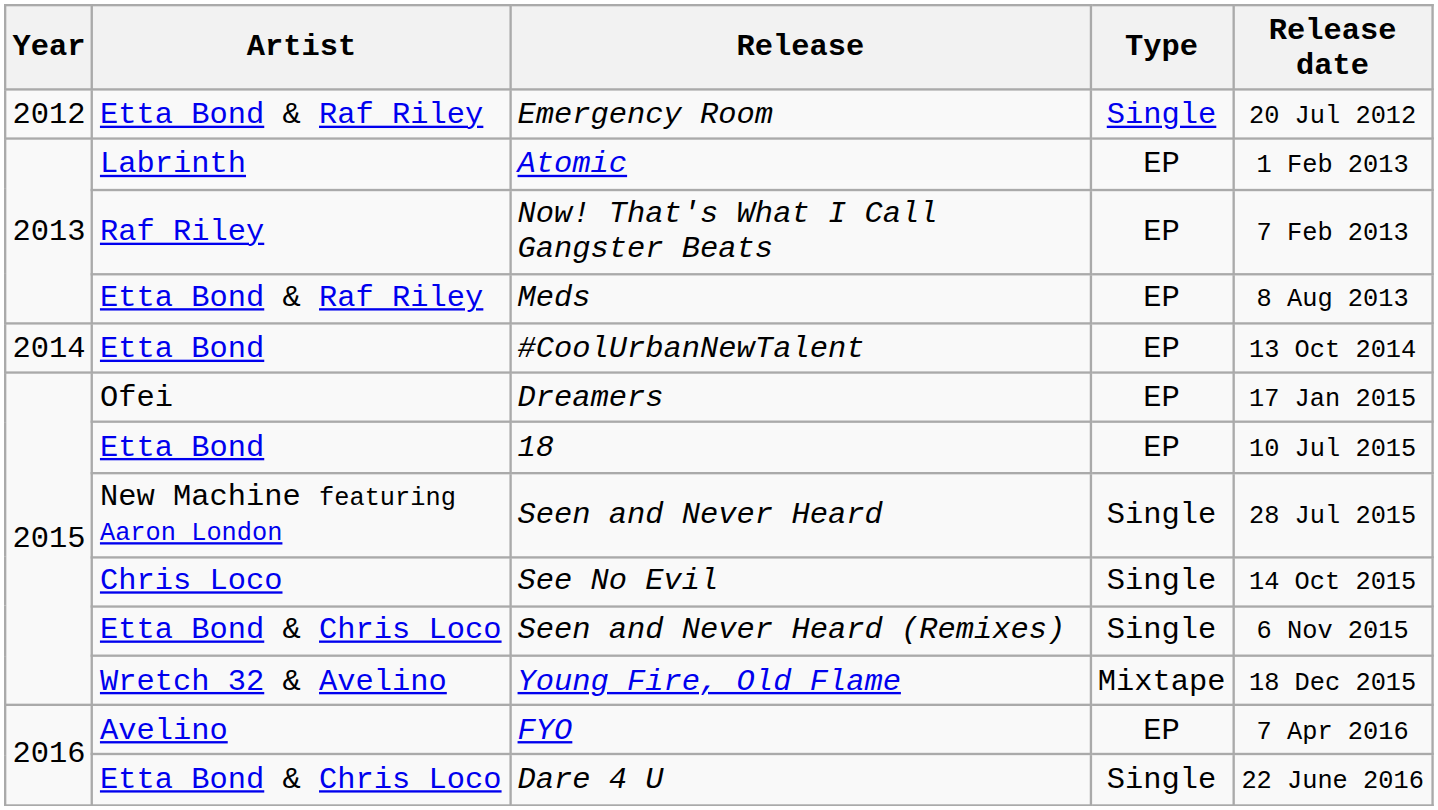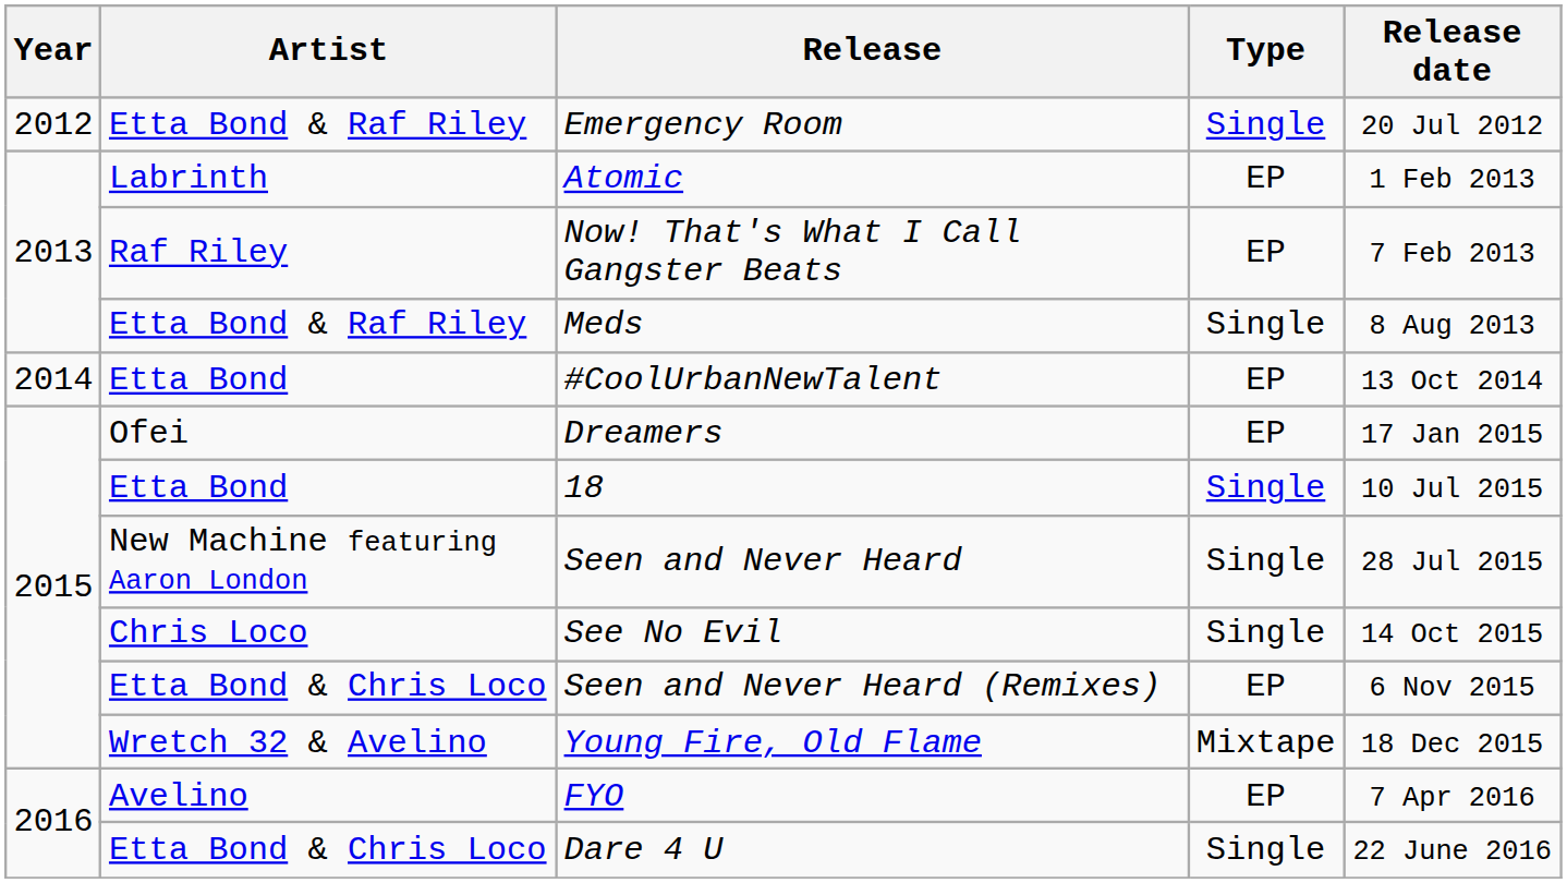 <table class="wikitable">
 <tr>
 <th>Year</th>
 <th>Artist</th>
 <th>Release</th>
 <th>Type</th>
 <th>Release date</th>
 </tr>
 <tr>
 <td>2012</td>
 <td><a href='#'>Etta Bond</a> & <a href='#'>Raf Riley</a></td>
 <td><em>Emergency Room</em></td>
 <td style="text-align:center;"><a href='#'>Single</a></td>
 <td style="text-align:center;"><small>20 Jul 2012</small></td>
 </tr>
 <tr>
 <td rowspan="3">2013</td>
 <td><a href='#'>Labrinth</a></td>
 <td><em><a href='#'>Atomic</a></em></td>
 <td style="text-align:center;">EP</td>
 <td style="text-align:center;"><small>1 Feb 2013</small></td>
 </tr>
 <tr>
 <td><a href='#'>Raf Riley</a></td>
 <td><em>Now! That's What I Call Gangster Beats</em></td>
 <td style="text-align:center;">EP</td>
 <td style="text-align:center;"><small>7 Feb 2013</small></td>
 </tr>
 <tr>
 <td><a href='#'>Etta Bond</a> & <a href='#'>Raf Riley</a></td>
 <td><em>Meds</em></td>
-<td style="text-align:center;">EP</td>
+<td style="text-align:center;">Single</td>
 <td style="text-align:center;"><small>8 Aug 2013</small></td>
 </tr>
 <tr>
 <td>2014</td>
 <td><a href='#'>Etta Bond</a></td>
 <td><em>#CoolUrbanNewTalent</em></td>
 <td style="text-align:center;">EP</td>
 <td style="text-align:center;"><small>13 Oct 2014</small></td>
 </tr>
 <tr>
 <td rowspan="6">2015</td>
 <td>Ofei</td>
 <td><em>Dreamers</em></td>
 <td style="text-align:center;">EP</td>
 <td style="text-align:center;"><small>17 Jan 2015</small></td>
 </tr>
 <tr>
 <td><a href='#'>Etta Bond</a></td>
 <td><em>18</em></td>
-<td style="text-align:center;">EP</td>
+<td style="text-align:center;"><a href='#'>Single</a></td>
 <td style="text-align:center;"><small>10 Jul 2015</small></td>
 </tr>
 <tr>
 <td>New Machine <small>featuring <a href='#'>Aaron London</a></small></td>
 <td><em>Seen and Never Heard</em></td>
 <td style="text-align:center;">Single</td>
 <td style="text-align:center;"><small>28 Jul 2015</small></td>
 </tr>
 <tr>
 <td><a href='#'>Chris Loco</a></td>
 <td><em>See No Evil</em></td>
 <td style="text-align:center;">Single</td>
 <td style="text-align:center;"><small>14 Oct 2015</small></td>
 </tr>
 <tr>
 <td><a href='#'>Etta Bond</a> & <a href='#'>Chris Loco</a></td>
 <td><em>Seen and Never Heard (Remixes)</em></td>
-<td style="text-align:center;">Single</td>
+<td style="text-align:center;">EP</td>
 <td style="text-align:center;"><small>6 Nov 2015</small></td>
 </tr>
 <tr>
 <td><a href='#'>Wretch 32</a> & <a href='#'>Avelino</a></td>
 <td><em><a href='#'>Young Fire, Old Flame</a></em></td>
 <td style="text-align:center;">Mixtape</td>
 <td style="text-align:center;"><small>18 Dec 2015</small></td>
 </tr>
 <tr>
 <td rowspan="2">2016</td>
 <td><a href='#'>Avelino</a></td>
 <td><em><a href='#'>FYO</a></em></td>
 <td style="text-align:center;">EP</td>
 <td style="text-align:center;"><small>7 Apr 2016</small></td>
 </tr>
 <tr>
 <td><a href='#'>Etta Bond</a> & <a href='#'>Chris Loco</a></td>
 <td><em>Dare 4 U</em></td>
 <td style="text-align:center;">Single</td>
 <td style="text-align:center;"><small>22 June 2016</small></td>
 </tr>
 </table>
